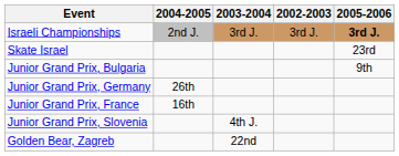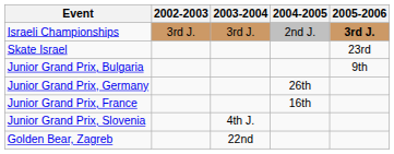 <table class="wikitable">
 <tr>
 <th>Event</th>
+<th>2002-2003</th>
+<th>2003-2004</th>
 <th>2004-2005</th>
-<th>2003-2004</th>
-<th>2002-2003</th>
 <th>2005-2006</th>
 </tr>
 <tr>
 <td><a href='#'>Israeli Championships</a></td>
-<td align="center" bgcolor="silver">2nd J.</td>
 <td align="center"  bgcolor="#cc9966">3rd J.</td>
 <td align="center"  bgcolor="#cc9966">3rd J.</td>
+<td align="center" bgcolor="silver">2nd J.</td>
 <td align="center" bgcolor="#cc9966"><strong>3rd J.</strong></td>
 </tr>
 <tr>
 <td><a href='#'>Skate Israel</a></td>
 <td></td>
 <td></td>
 <td></td>
 <td align="center">23rd</td>
 </tr>
 <tr>
 <td><a href='#'>Junior Grand Prix, Bulgaria</a></td>
 <td></td>
 <td></td>
 <td></td>
 <td align="center">9th</td>
 </tr>
 <tr>
 <td><a href='#'>Junior Grand Prix, Germany</a></td>
-<td align="center">26th</td>
 <td></td>
 <td></td>
+<td align="center">26th</td>
 <td></td>
 </tr>
 <tr>
 <td><a href='#'>Junior Grand Prix, France</a></td>
-<td align="center">16th</td>
 <td></td>
 <td></td>
+<td align="center">16th</td>
 <td></td>
 </tr>
 <tr>
 <td><a href='#'>Junior Grand Prix, Slovenia</a></td>
 <td></td>
 <td align="center">4th J.</td>
 <td></td>
 <td></td>
 </tr>
 <tr>
 <td><a href='#'>Golden Bear, Zagreb</a></td>
 <td></td>
 <td align="center">22nd</td>
 <td></td>
 <td></td>
 </tr>
 </table>
